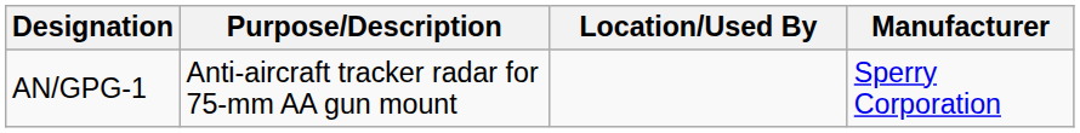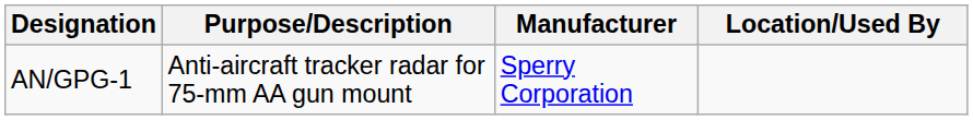 <table class="wikitable sortable">
 <tr>
 <th scope="col">Designation</th>
 <th scope="col" style="width: 500px;">Purpose/Description</th>
+<th scope="col" style="width: 250px;">Manufacturer</th>
 <th scope="col" style="width: 500px;">Location/Used By</th>
-<th scope="col" style="width: 250px;">Manufacturer</th>
 </tr>
 <tr>
 <td>AN/GPG-1</td>
 <td>Anti-aircraft tracker radar for 75-mm AA gun mount</td>
+<td><a href='#'>Sperry Corporation</a></td>
 <td></td>
-<td><a href='#'>Sperry Corporation</a></td>
 </tr>
 </table>
